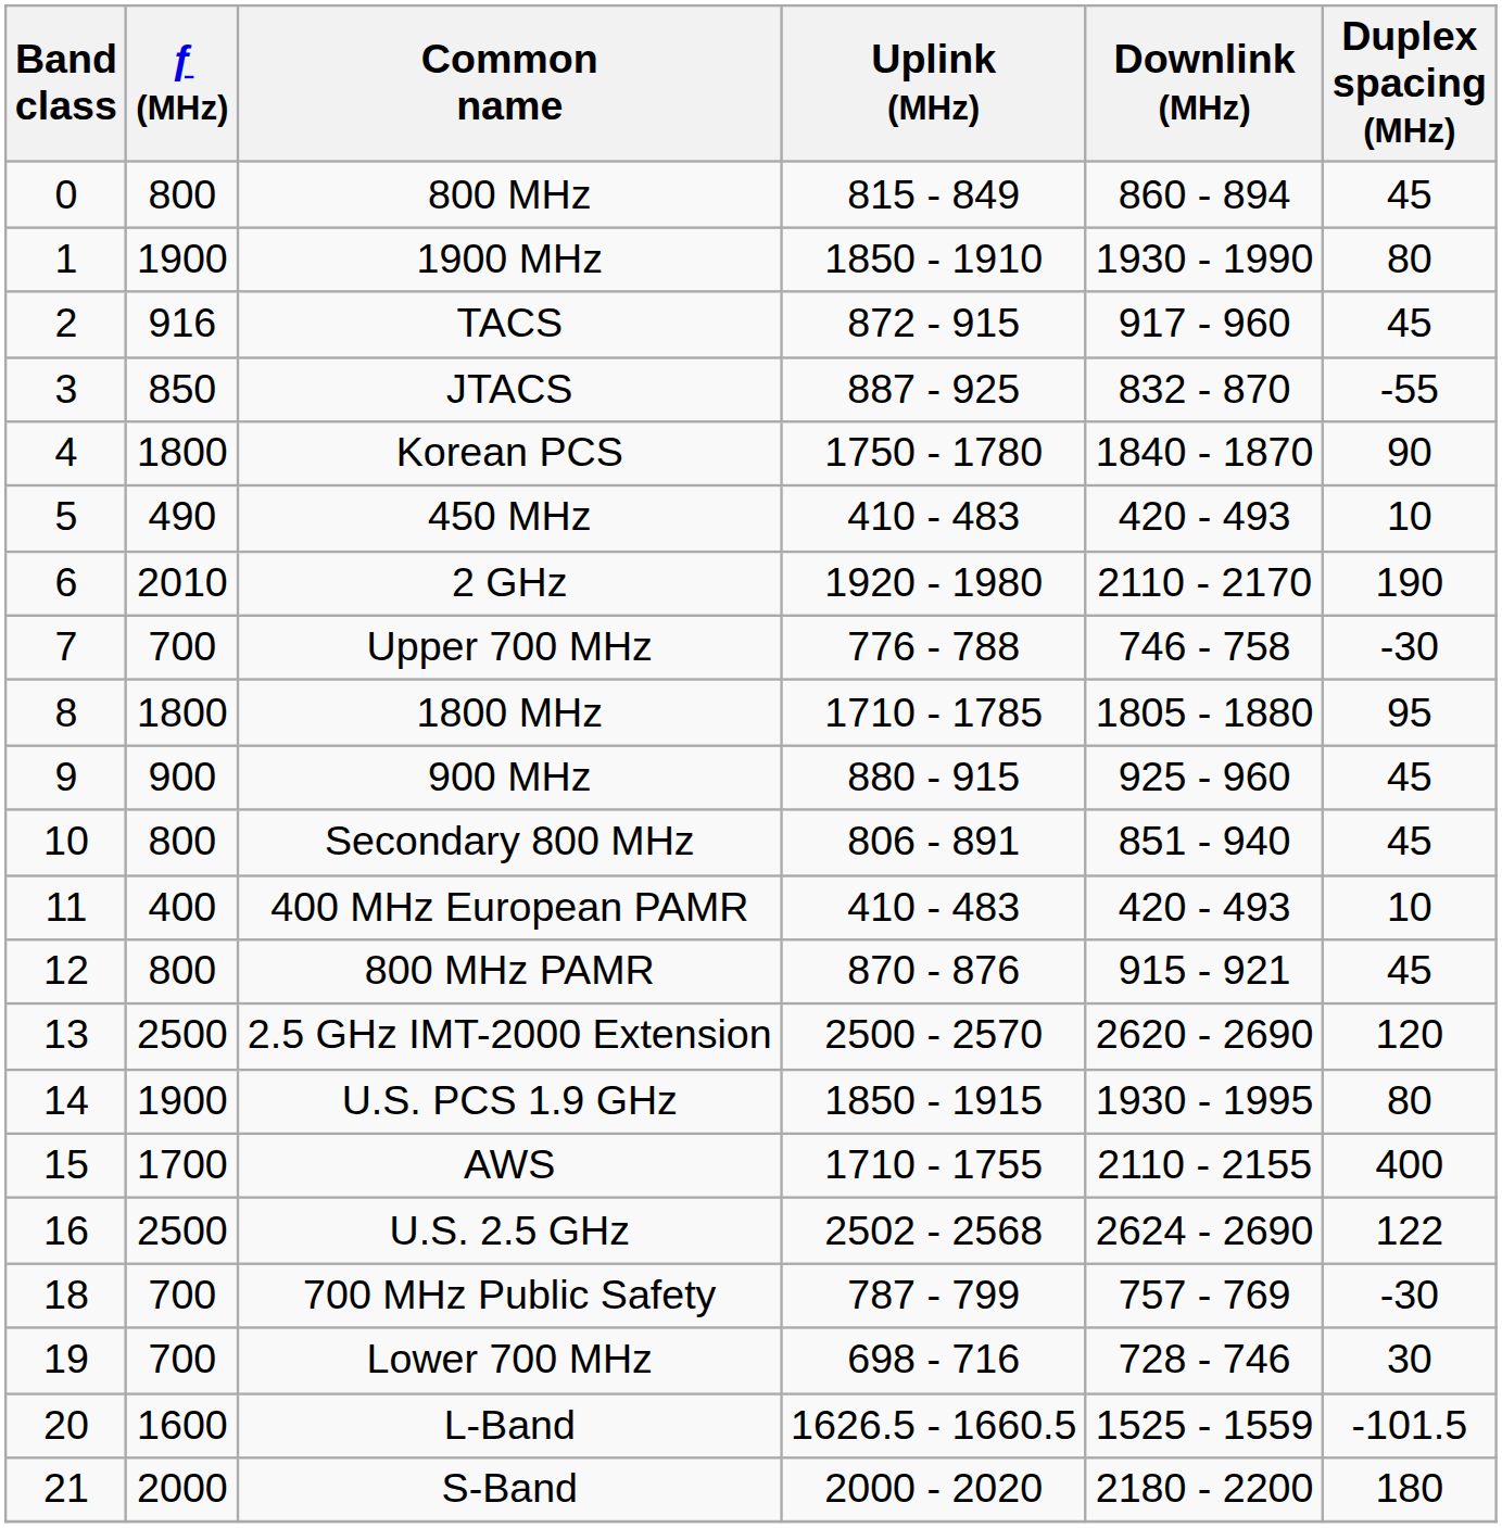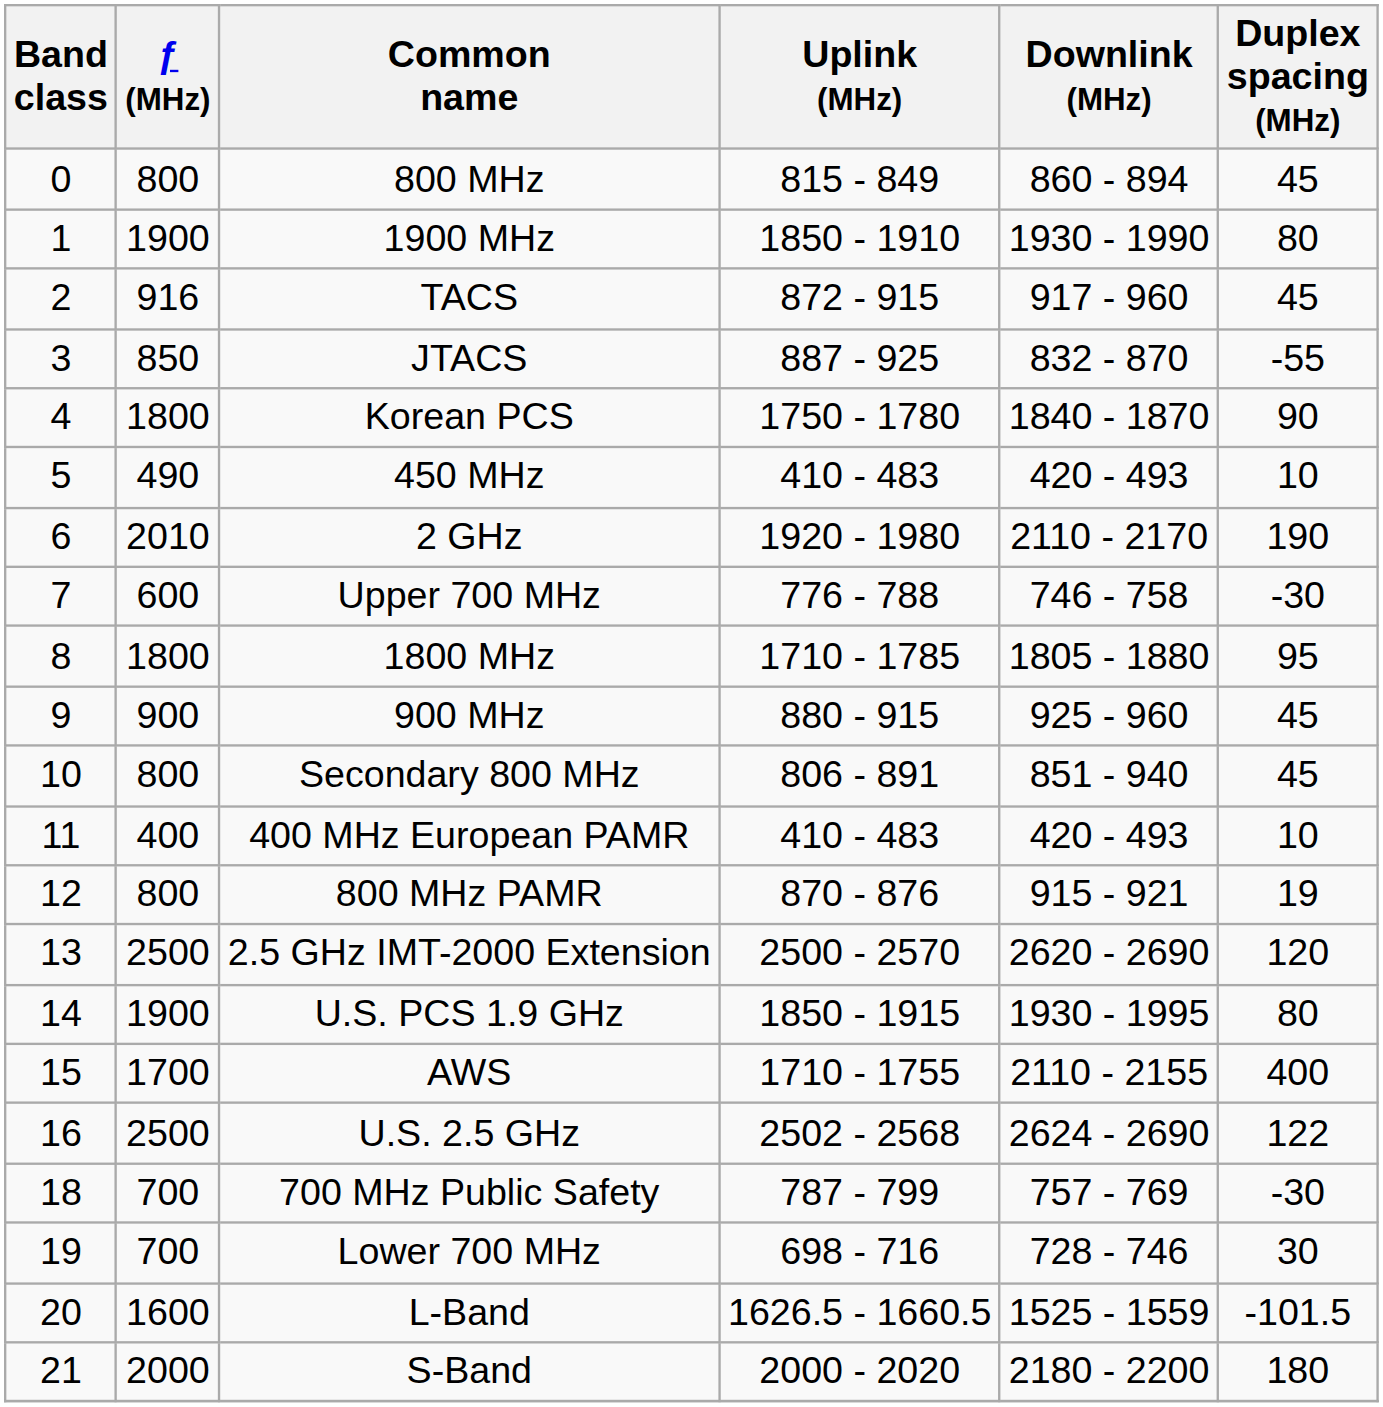 <table style="text-align: center;" class="sortable wikitable">
 <tr>
 <th scope="col">Band<br> class</th>
 <th scope="col"><a href='#'>ƒ</a><br> <small>(MHz)</small></th>
 <th scope="col">Common<br> name</th>
 <th scope="col">Uplink<br> <small>(MHz)</small></th>
 <th scope="col">Downlink<br><small>(MHz)</small></th>
 <th scope="col">Duplex<br> spacing<br> <small>(MHz)</small></th>
 </tr>
 <tr>
 <td>0</td>
 <td>800</td>
 <td>800 MHz</td>
 <td>815 - 849</td>
 <td>860 - 894</td>
 <td>45</td>
 </tr>
 <tr>
 <td>1</td>
 <td>1900</td>
 <td>1900 MHz</td>
 <td>1850 - 1910</td>
 <td>1930 - 1990</td>
 <td>80</td>
 </tr>
 <tr>
 <td>2</td>
 <td>916</td>
 <td>TACS</td>
 <td>872 - 915</td>
 <td>917 - 960</td>
 <td>45</td>
 </tr>
 <tr>
 <td>3</td>
 <td>850</td>
 <td>JTACS</td>
 <td>887 - 925</td>
 <td>832 - 870</td>
 <td>-55</td>
 </tr>
 <tr>
 <td>4</td>
 <td>1800</td>
 <td>Korean PCS</td>
 <td>1750 - 1780</td>
 <td>1840 - 1870</td>
 <td>90</td>
 </tr>
 <tr>
 <td>5</td>
 <td>490</td>
 <td>450 MHz</td>
 <td>410 - 483</td>
 <td>420 - 493</td>
 <td>10</td>
 </tr>
 <tr>
 <td>6</td>
 <td>2010</td>
 <td>2 GHz</td>
 <td>1920 - 1980</td>
 <td>2110 - 2170</td>
 <td>190</td>
 </tr>
 <tr>
 <td>7</td>
-<td>700</td>
+<td>600</td>
 <td>Upper 700 MHz</td>
 <td>776 - 788</td>
 <td>746 - 758</td>
 <td>-30</td>
 </tr>
 <tr>
 <td>8</td>
 <td>1800</td>
 <td>1800 MHz</td>
 <td>1710 - 1785</td>
 <td>1805 - 1880</td>
 <td>95</td>
 </tr>
 <tr>
 <td>9</td>
 <td>900</td>
 <td>900 MHz</td>
 <td>880 - 915</td>
 <td>925 - 960</td>
 <td>45</td>
 </tr>
 <tr>
 <td>10</td>
 <td>800</td>
 <td>Secondary 800 MHz</td>
 <td>806 - 891</td>
 <td>851 - 940</td>
 <td>45</td>
 </tr>
 <tr>
 <td>11</td>
 <td>400</td>
 <td>400 MHz European PAMR</td>
 <td>410 - 483</td>
 <td>420 - 493</td>
 <td>10</td>
 </tr>
 <tr>
 <td>12</td>
 <td>800</td>
 <td>800 MHz PAMR</td>
 <td>870 - 876</td>
 <td>915 - 921</td>
-<td>45</td>
+<td>19</td>
 </tr>
 <tr>
 <td>13</td>
 <td>2500</td>
 <td>2.5 GHz IMT-2000 Extension</td>
 <td>2500 - 2570</td>
 <td>2620 - 2690</td>
 <td>120</td>
 </tr>
 <tr>
 <td>14</td>
 <td>1900</td>
 <td>U.S. PCS 1.9 GHz</td>
 <td>1850 - 1915</td>
 <td>1930 - 1995</td>
 <td>80</td>
 </tr>
 <tr>
 <td>15</td>
 <td>1700</td>
 <td>AWS</td>
 <td>1710 - 1755</td>
 <td>2110 - 2155</td>
 <td>400</td>
 </tr>
 <tr>
 <td>16</td>
 <td>2500</td>
 <td>U.S. 2.5 GHz</td>
 <td>2502 - 2568</td>
 <td>2624 - 2690</td>
 <td>122</td>
 </tr>
 <tr>
 <td>18</td>
 <td>700</td>
 <td>700 MHz Public Safety</td>
 <td>787 - 799</td>
 <td>757 - 769</td>
 <td>-30</td>
 </tr>
 <tr>
 <td>19</td>
 <td>700</td>
 <td>Lower 700 MHz</td>
 <td>698 - 716</td>
 <td>728 - 746</td>
 <td>30</td>
 </tr>
 <tr>
 <td>20</td>
 <td>1600</td>
 <td>L-Band</td>
 <td>1626.5 - 1660.5</td>
 <td>1525 - 1559</td>
 <td>-101.5</td>
 </tr>
 <tr>
 <td>21</td>
 <td>2000</td>
 <td>S-Band</td>
 <td>2000 - 2020</td>
 <td>2180 - 2200</td>
 <td>180</td>
 </tr>
 <tr>
 </tr>
 </table>
